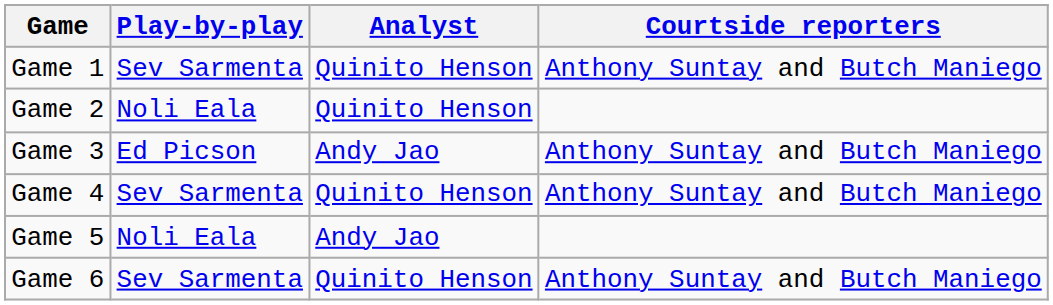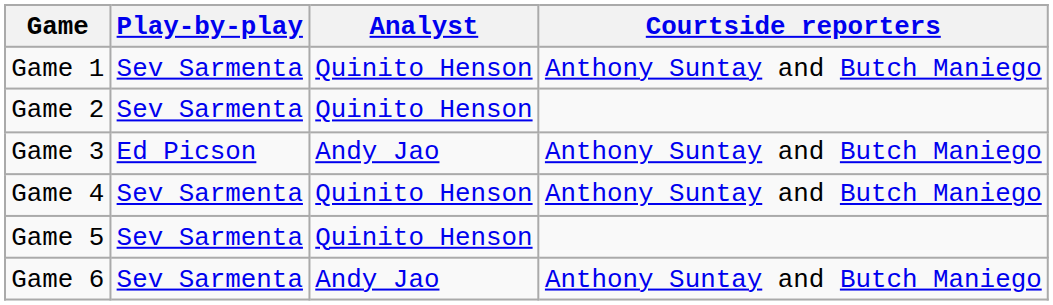 <table class=wikitable>
 <tr>
 <th>Game</th>
 <th><a href='#'>Play-by-play</a></th>
 <th><a href='#'>Analyst</a></th>
 <th><a href='#'>Courtside reporters</a></th>
 </tr>
 <tr>
 <td>Game 1</td>
 <td><a href='#'>Sev Sarmenta</a></td>
 <td><a href='#'>Quinito Henson</a></td>
 <td><a href='#'>Anthony Suntay</a> and <a href='#'>Butch Maniego</a></td>
 </tr>
 <tr>
 <td>Game 2</td>
-<td><a href='#'>Noli Eala</a></td>
+<td><a href='#'>Sev Sarmenta</a></td>
 <td><a href='#'>Quinito Henson</a></td>
 <td></td>
 </tr>
 <tr>
 <td>Game 3</td>
 <td><a href='#'>Ed Picson</a></td>
 <td><a href='#'>Andy Jao</a></td>
 <td><a href='#'>Anthony Suntay</a> and <a href='#'>Butch Maniego</a></td>
 </tr>
 <tr>
 <td>Game 4</td>
 <td><a href='#'>Sev Sarmenta</a></td>
 <td><a href='#'>Quinito Henson</a></td>
 <td><a href='#'>Anthony Suntay</a> and <a href='#'>Butch Maniego</a></td>
 </tr>
 <tr>
 <td>Game 5</td>
-<td><a href='#'>Noli Eala</a></td>
-<td><a href='#'>Andy Jao</a></td>
+<td><a href='#'>Sev Sarmenta</a></td>
+<td><a href='#'>Quinito Henson</a></td>
 <td></td>
 </tr>
 <tr>
 <td>Game 6</td>
 <td><a href='#'>Sev Sarmenta</a></td>
-<td><a href='#'>Quinito Henson</a></td>
+<td><a href='#'>Andy Jao</a></td>
 <td><a href='#'>Anthony Suntay</a> and <a href='#'>Butch Maniego</a></td>
 </tr>
 </table>
